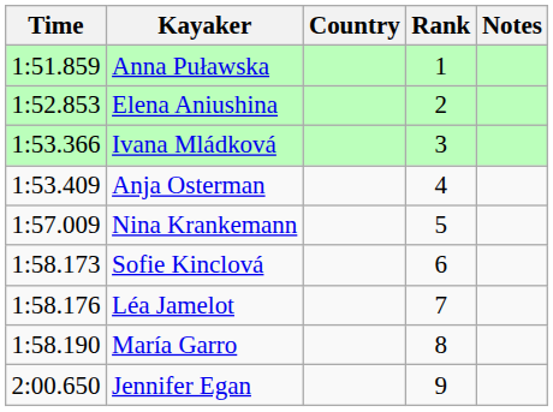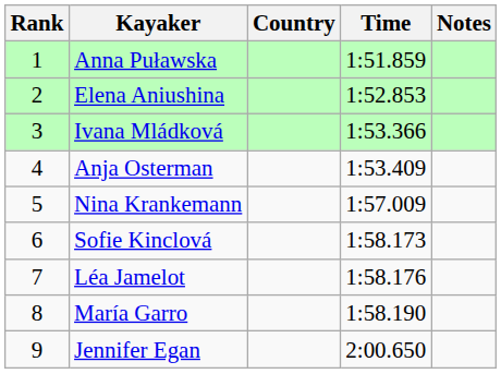 <table class="wikitable" style="text-align:center">
 <tr>
-<th>Time</th>
+<th>Rank</th>
 <th>Kayaker</th>
 <th>Country</th>
-<th>Rank</th>
+<th>Time</th>
 <th>Notes</th>
 </tr>
 <tr bgcolor=bbffbb>
-<td>1:51.859</td>
+<td>1</td>
 <td align="left"><a href='#'>Anna Puławska</a></td>
 <td align="left"></td>
-<td>1</td>
+<td>1:51.859</td>
 <td></td>
 </tr>
 <tr bgcolor=bbffbb>
-<td>1:52.853</td>
+<td>2</td>
 <td align="left"><a href='#'>Elena Aniushina</a></td>
 <td align="left"></td>
-<td>2</td>
+<td>1:52.853</td>
 <td></td>
 </tr>
 <tr bgcolor=bbffbb>
-<td>1:53.366</td>
+<td>3</td>
 <td align="left"><a href='#'>Ivana Mládková</a></td>
 <td align="left"></td>
-<td>3</td>
+<td>1:53.366</td>
 <td></td>
 </tr>
 <tr>
-<td>1:53.409</td>
+<td>4</td>
 <td align="left"><a href='#'>Anja Osterman</a></td>
 <td align="left"></td>
-<td>4</td>
+<td>1:53.409</td>
 <td></td>
 </tr>
 <tr>
-<td>1:57.009</td>
+<td>5</td>
 <td align="left"><a href='#'>Nina Krankemann</a></td>
 <td align="left"></td>
-<td>5</td>
+<td>1:57.009</td>
 <td></td>
 </tr>
 <tr>
-<td>1:58.173</td>
+<td>6</td>
 <td align="left"><a href='#'>Sofie Kinclová</a></td>
 <td align="left"></td>
-<td>6</td>
+<td>1:58.173</td>
 <td></td>
 </tr>
 <tr>
-<td>1:58.176</td>
+<td>7</td>
 <td align="left"><a href='#'>Léa Jamelot</a></td>
 <td align="left"></td>
-<td>7</td>
+<td>1:58.176</td>
 <td></td>
 </tr>
 <tr>
-<td>1:58.190</td>
+<td>8</td>
 <td align="left"><a href='#'>María Garro</a></td>
 <td align="left"></td>
-<td>8</td>
+<td>1:58.190</td>
 <td></td>
 </tr>
 <tr>
-<td>2:00.650</td>
+<td>9</td>
 <td align="left"><a href='#'>Jennifer Egan</a></td>
 <td align="left"></td>
-<td>9</td>
+<td>2:00.650</td>
 <td></td>
 </tr>
 </table>
